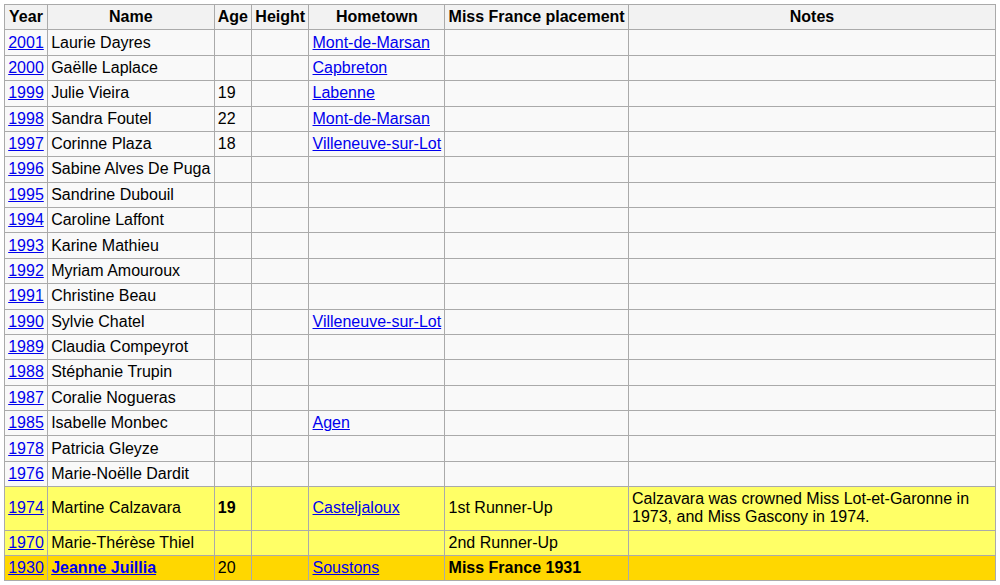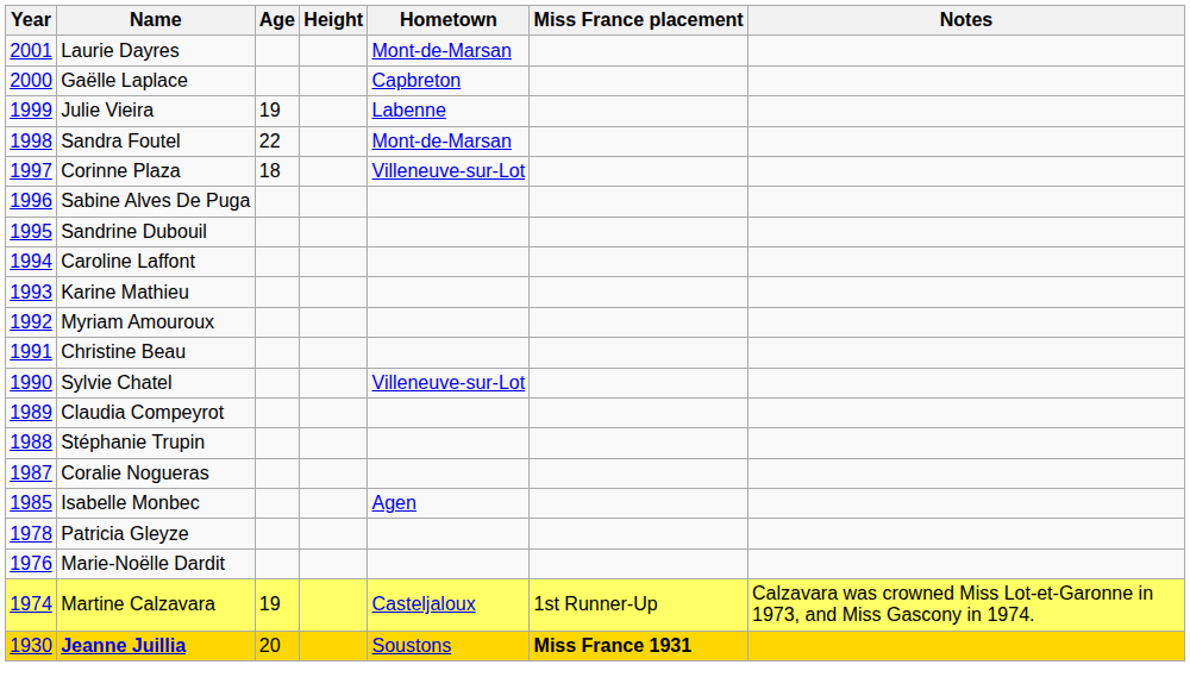 <table class="wikitable sortable">
 <tr>
 <th>Year</th>
 <th>Name</th>
 <th>Age</th>
 <th>Height</th>
 <th>Hometown</th>
 <th>Miss France placement</th>
 <th width=360>Notes</th>
 </tr>
 <tr>
 <td><a href='#'>2001</a></td>
 <td>Laurie Dayres</td>
 <td></td>
 <td></td>
 <td><a href='#'>Mont-de-Marsan</a></td>
 <td></td>
 <td></td>
 </tr>
 <tr>
 <td><a href='#'>2000</a></td>
 <td>Gaëlle Laplace</td>
 <td></td>
 <td></td>
 <td><a href='#'>Capbreton</a></td>
 <td></td>
 <td></td>
 </tr>
 <tr>
 <td><a href='#'>1999</a></td>
 <td>Julie Vieira</td>
 <td>19</td>
 <td></td>
 <td><a href='#'>Labenne</a></td>
 <td></td>
 <td></td>
 </tr>
 <tr>
 <td><a href='#'>1998</a></td>
 <td>Sandra Foutel</td>
 <td>22</td>
 <td></td>
 <td><a href='#'>Mont-de-Marsan</a></td>
 <td></td>
 <td></td>
 </tr>
 <tr>
 <td><a href='#'>1997</a></td>
 <td>Corinne Plaza</td>
 <td>18</td>
 <td></td>
 <td><a href='#'>Villeneuve-sur-Lot</a></td>
 <td></td>
 <td></td>
 </tr>
 <tr>
 <td><a href='#'>1996</a></td>
 <td>Sabine Alves De Puga</td>
 <td></td>
 <td></td>
 <td></td>
 <td></td>
 <td></td>
 </tr>
 <tr>
 <td><a href='#'>1995</a></td>
 <td>Sandrine Dubouil</td>
 <td></td>
 <td></td>
 <td></td>
 <td></td>
 <td></td>
 </tr>
 <tr>
 <td><a href='#'>1994</a></td>
 <td>Caroline Laffont</td>
 <td></td>
 <td></td>
 <td></td>
 <td></td>
 <td></td>
 </tr>
 <tr>
 <td><a href='#'>1993</a></td>
 <td>Karine Mathieu</td>
 <td></td>
 <td></td>
 <td></td>
 <td></td>
 <td></td>
 </tr>
 <tr>
 <td><a href='#'>1992</a></td>
 <td>Myriam Amouroux</td>
 <td></td>
 <td></td>
 <td></td>
 <td></td>
 <td></td>
 </tr>
 <tr>
 <td><a href='#'>1991</a></td>
 <td>Christine Beau</td>
 <td></td>
 <td></td>
 <td></td>
 <td></td>
 <td></td>
 </tr>
 <tr>
 <td><a href='#'>1990</a></td>
 <td>Sylvie Chatel</td>
 <td></td>
 <td></td>
 <td><a href='#'>Villeneuve-sur-Lot</a></td>
 <td></td>
 <td></td>
 </tr>
 <tr>
 <td><a href='#'>1989</a></td>
 <td>Claudia Compeyrot</td>
 <td></td>
 <td></td>
 <td></td>
 <td></td>
 <td></td>
 </tr>
 <tr>
 <td><a href='#'>1988</a></td>
 <td>Stéphanie Trupin</td>
 <td></td>
 <td></td>
 <td></td>
 <td></td>
 <td></td>
 </tr>
 <tr>
 <td><a href='#'>1987</a></td>
 <td>Coralie Nogueras</td>
 <td></td>
 <td></td>
 <td></td>
 <td></td>
 <td></td>
 </tr>
 <tr>
 <td><a href='#'>1985</a></td>
 <td>Isabelle Monbec</td>
 <td></td>
 <td></td>
 <td><a href='#'>Agen</a></td>
 <td></td>
 <td></td>
 </tr>
 <tr>
 <td><a href='#'>1978</a></td>
 <td>Patricia Gleyze</td>
 <td></td>
 <td></td>
 <td></td>
 <td></td>
 <td></td>
 </tr>
 <tr>
 <td><a href='#'>1976</a></td>
 <td>Marie-Noëlle Dardit</td>
 <td></td>
 <td></td>
 <td></td>
 <td></td>
 <td></td>
 </tr>
 <tr bgcolor=#FFFF66>
 <td><a href='#'>1974</a></td>
 <td>Martine Calzavara</td>
-<td><strong>19</strong></td>
+<td>19</td>
 <td></td>
 <td><a href='#'>Casteljaloux</a></td>
 <td>1st Runner-Up</td>
 <td>Calzavara was crowned Miss Lot-et-Garonne in 1973, and Miss Gascony in 1974.</td>
-</tr>
-<tr bgcolor=#FFFF66>
-<td><a href='#'>1970</a></td>
-<td>Marie-Thérèse Thiel</td>
-<td></td>
-<td></td>
-<td></td>
-<td>2nd Runner-Up</td>
-<td></td>
 </tr>
 <tr bgcolor=gold>
 <td><a href='#'>1930</a></td>
 <td><strong><a href='#'>Jeanne Juillia</a></strong></td>
 <td>20</td>
 <td></td>
 <td><a href='#'>Soustons</a></td>
 <td><strong>Miss France 1931</strong></td>
 <td></td>
 </tr>
 <tr>
 </tr>
 </table>
